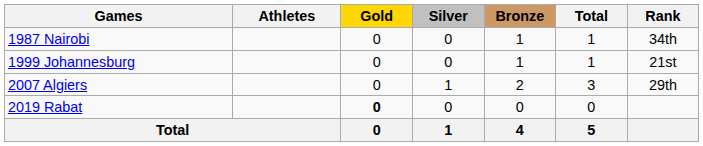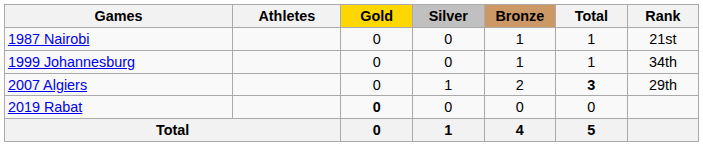 <table class="wikitable" width=55% style="font-size:90%; text-align:center;">
 <tr>
 <th>Games</th>
 <th>Athletes</th>
 <td style="background:gold; width:4.5em; font-weight:bold;">Gold</td>
 <td style="background:silver; width:4.5em; font-weight:bold;">Silver</td>
 <td style="background:#cc9966; width:4.5em; font-weight:bold;">Bronze</td>
 <th style="width:4.5em; font-weight:bold;">Total</th>
 <th style="width:4.5em; font-weight:bold;">Rank</th>
 </tr>
 <tr>
 <td align=left><a href='#'>1987 Nairobi</a></td>
 <td></td>
 <td>0</td>
 <td>0</td>
 <td>1</td>
 <td>1</td>
-<td>34th</td>
+<td>21st</td>
 </tr>
 <tr>
 <td align=left><a href='#'>1999 Johannesburg</a></td>
 <td></td>
 <td>0</td>
 <td>0</td>
 <td>1</td>
 <td>1</td>
-<td>21st</td>
+<td>34th</td>
 </tr>
 <tr>
 <td align=left><a href='#'>2007 Algiers</a></td>
 <td></td>
 <td>0</td>
 <td>1</td>
 <td>2</td>
-<td>3</td>
+<td><strong>3</strong></td>
 <td>29th</td>
 </tr>
 <tr>
 <td align=left><a href='#'>2019 Rabat</a></td>
 <td></td>
 <td><strong>0</strong></td>
 <td>0</td>
 <td>0</td>
 <td>0</td>
 <td></td>
 </tr>
 <tr>
 </tr>
 <tr style="width:4em;">
 <th colspan=2>Total</th>
 <th>0</th>
 <th>1</th>
 <th>4</th>
 <th>5</th>
 <th></th>
 </tr>
 <tr class="sortbottom">
 </tr>
 </table>
